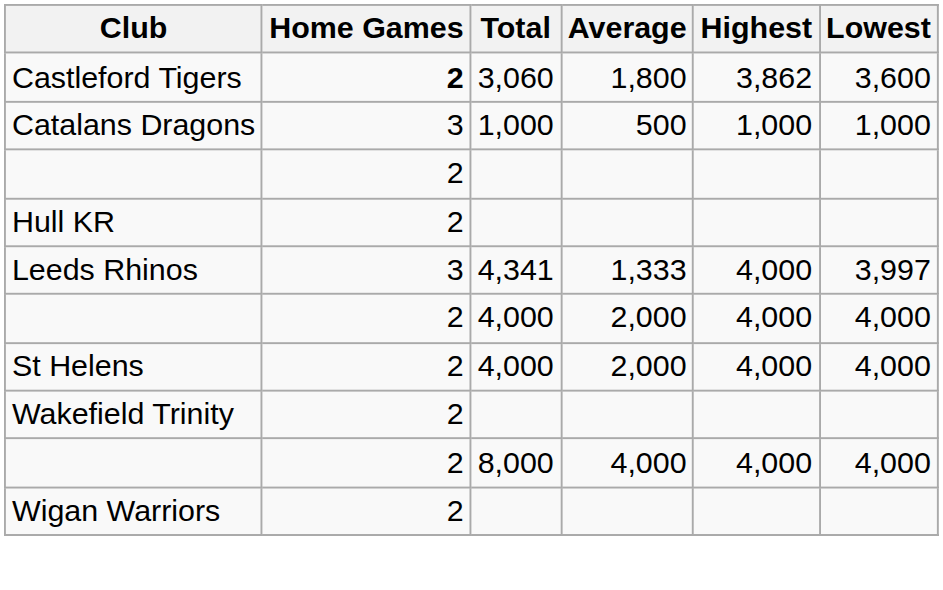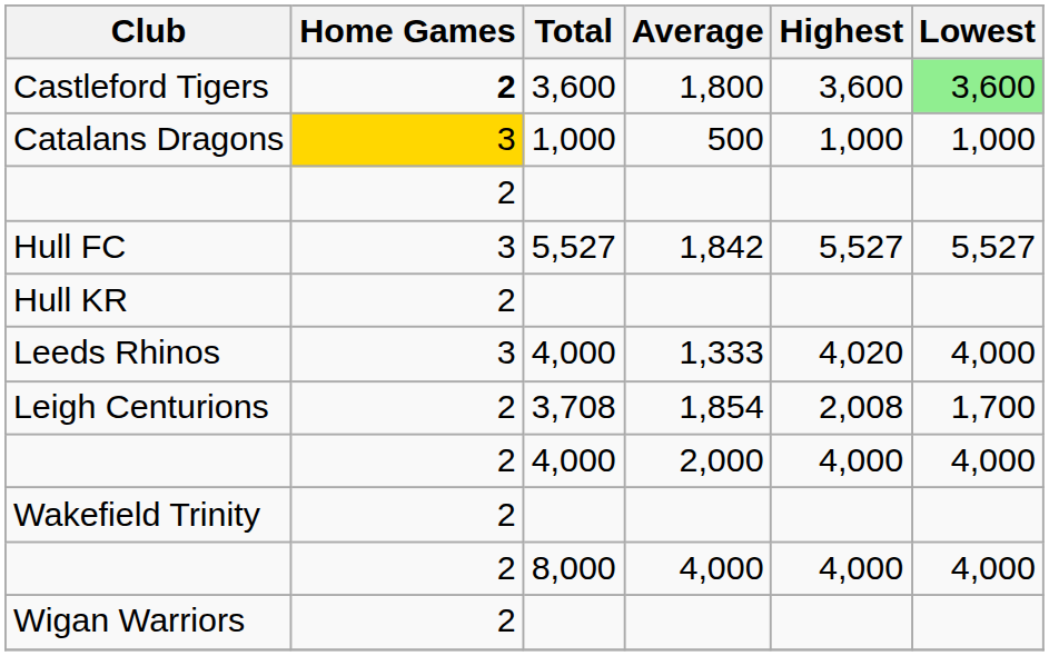 <table class="wikitable sortable" style="text-align:right">
 <tr>
 <th>Club</th>
 <th>Home Games</th>
 <th>Total</th>
 <th>Average</th>
 <th>Highest</th>
 <th>Lowest</th>
 </tr>
 <tr>
 <td style="text-align:left"> Castleford Tigers</td>
 <td><strong>2</strong></td>
-<td>3,060</td>
+<td>3,600</td>
 <td>1,800</td>
-<td>3,862</td>
 <td>3,600</td>
+<td style="background: lightgreen;">3,600</td>
 </tr>
 <tr>
 <td style="text-align:left"> Catalans Dragons</td>
-<td>3</td>
+<td style="background: gold;">3</td>
 <td>1,000</td>
 <td>500</td>
 <td>1,000</td>
 <td>1,000</td>
 </tr>
 <tr>
 <td style="text-align:left"></td>
 <td>2</td>
 <td></td>
 <td></td>
 <td></td>
 <td></td>
 </tr>
 <tr>
+<td style="text-align:left"> Hull FC</td>
+<td>3</td>
+<td>5,527</td>
+<td>1,842</td>
+<td>5,527</td>
+<td>5,527</td>
+</tr>
+<tr>
 <td style="text-align:left"> Hull KR</td>
 <td>2</td>
 <td></td>
 <td></td>
 <td></td>
 <td></td>
 </tr>
 <tr>
 <td style="text-align:left"> Leeds Rhinos</td>
 <td>3</td>
-<td>4,341</td>
+<td>4,000</td>
 <td>1,333</td>
+<td>4,020</td>
 <td>4,000</td>
-<td>3,997</td>
+</tr>
+<tr>
+<td style="text-align:left"> Leigh Centurions</td>
+<td>2</td>
+<td>3,708</td>
+<td>1,854</td>
+<td>2,008</td>
+<td>1,700</td>
 </tr>
 <tr>
 <td style="text-align:left"></td>
-<td>2</td>
-<td>4,000</td>
-<td>2,000</td>
-<td>4,000</td>
-<td>4,000</td>
-</tr>
-<tr>
-<td style="text-align:left"> St Helens</td>
 <td>2</td>
 <td>4,000</td>
 <td>2,000</td>
 <td>4,000</td>
 <td>4,000</td>
 </tr>
 <tr>
 <td style="text-align:left"> Wakefield Trinity</td>
 <td>2</td>
 <td></td>
 <td></td>
 <td></td>
 <td></td>
 </tr>
 <tr>
 <td style="text-align:left"></td>
 <td>2</td>
 <td>8,000</td>
 <td>4,000</td>
 <td>4,000</td>
 <td>4,000</td>
 </tr>
 <tr>
 <td style="text-align:left"> Wigan Warriors</td>
 <td>2</td>
 <td></td>
 <td></td>
 <td></td>
 <td></td>
 </tr>
 <tr>
 </tr>
 </table>
